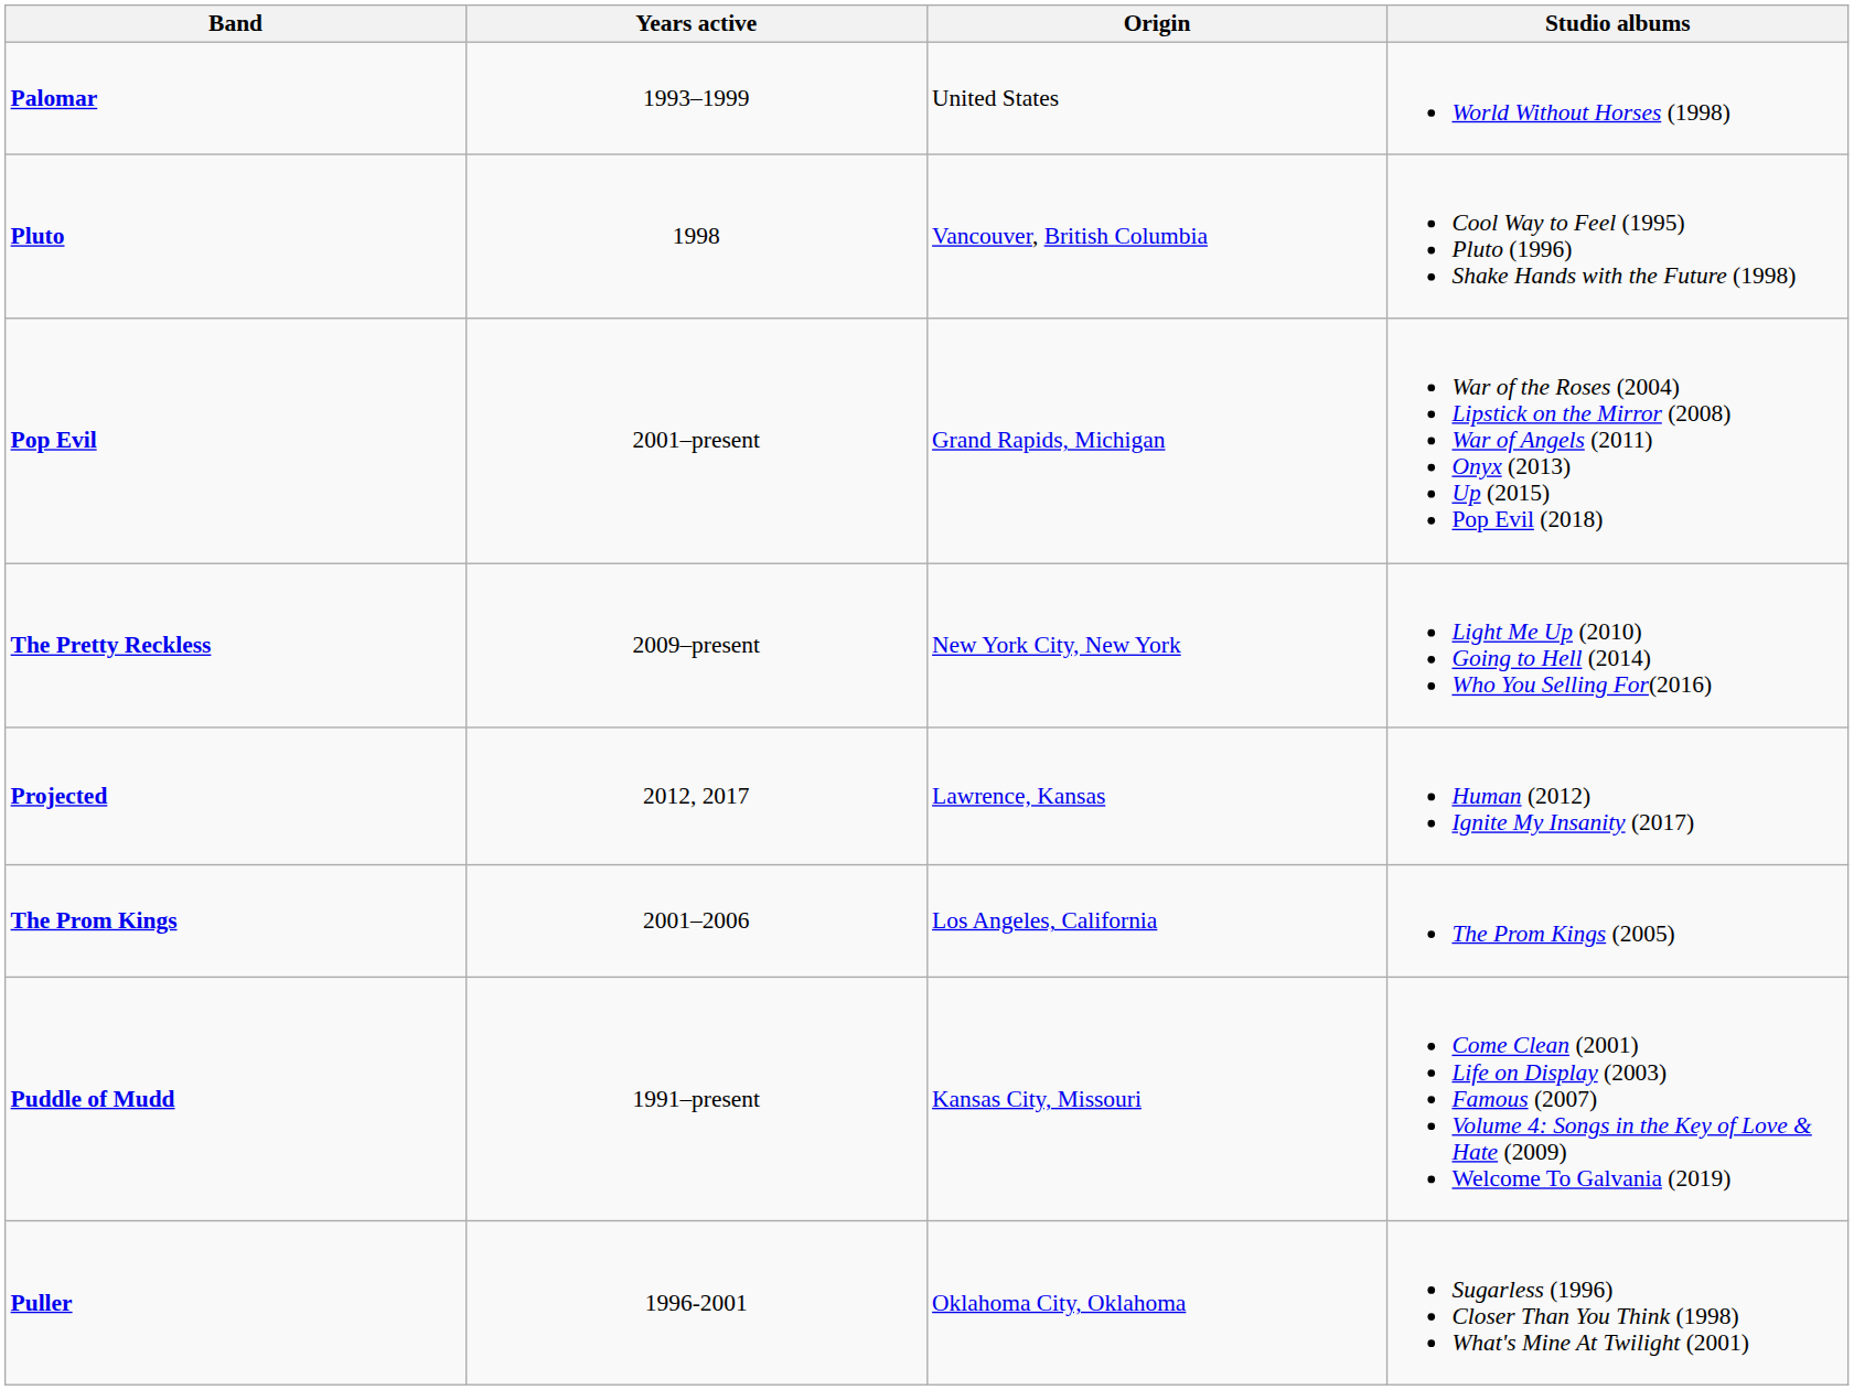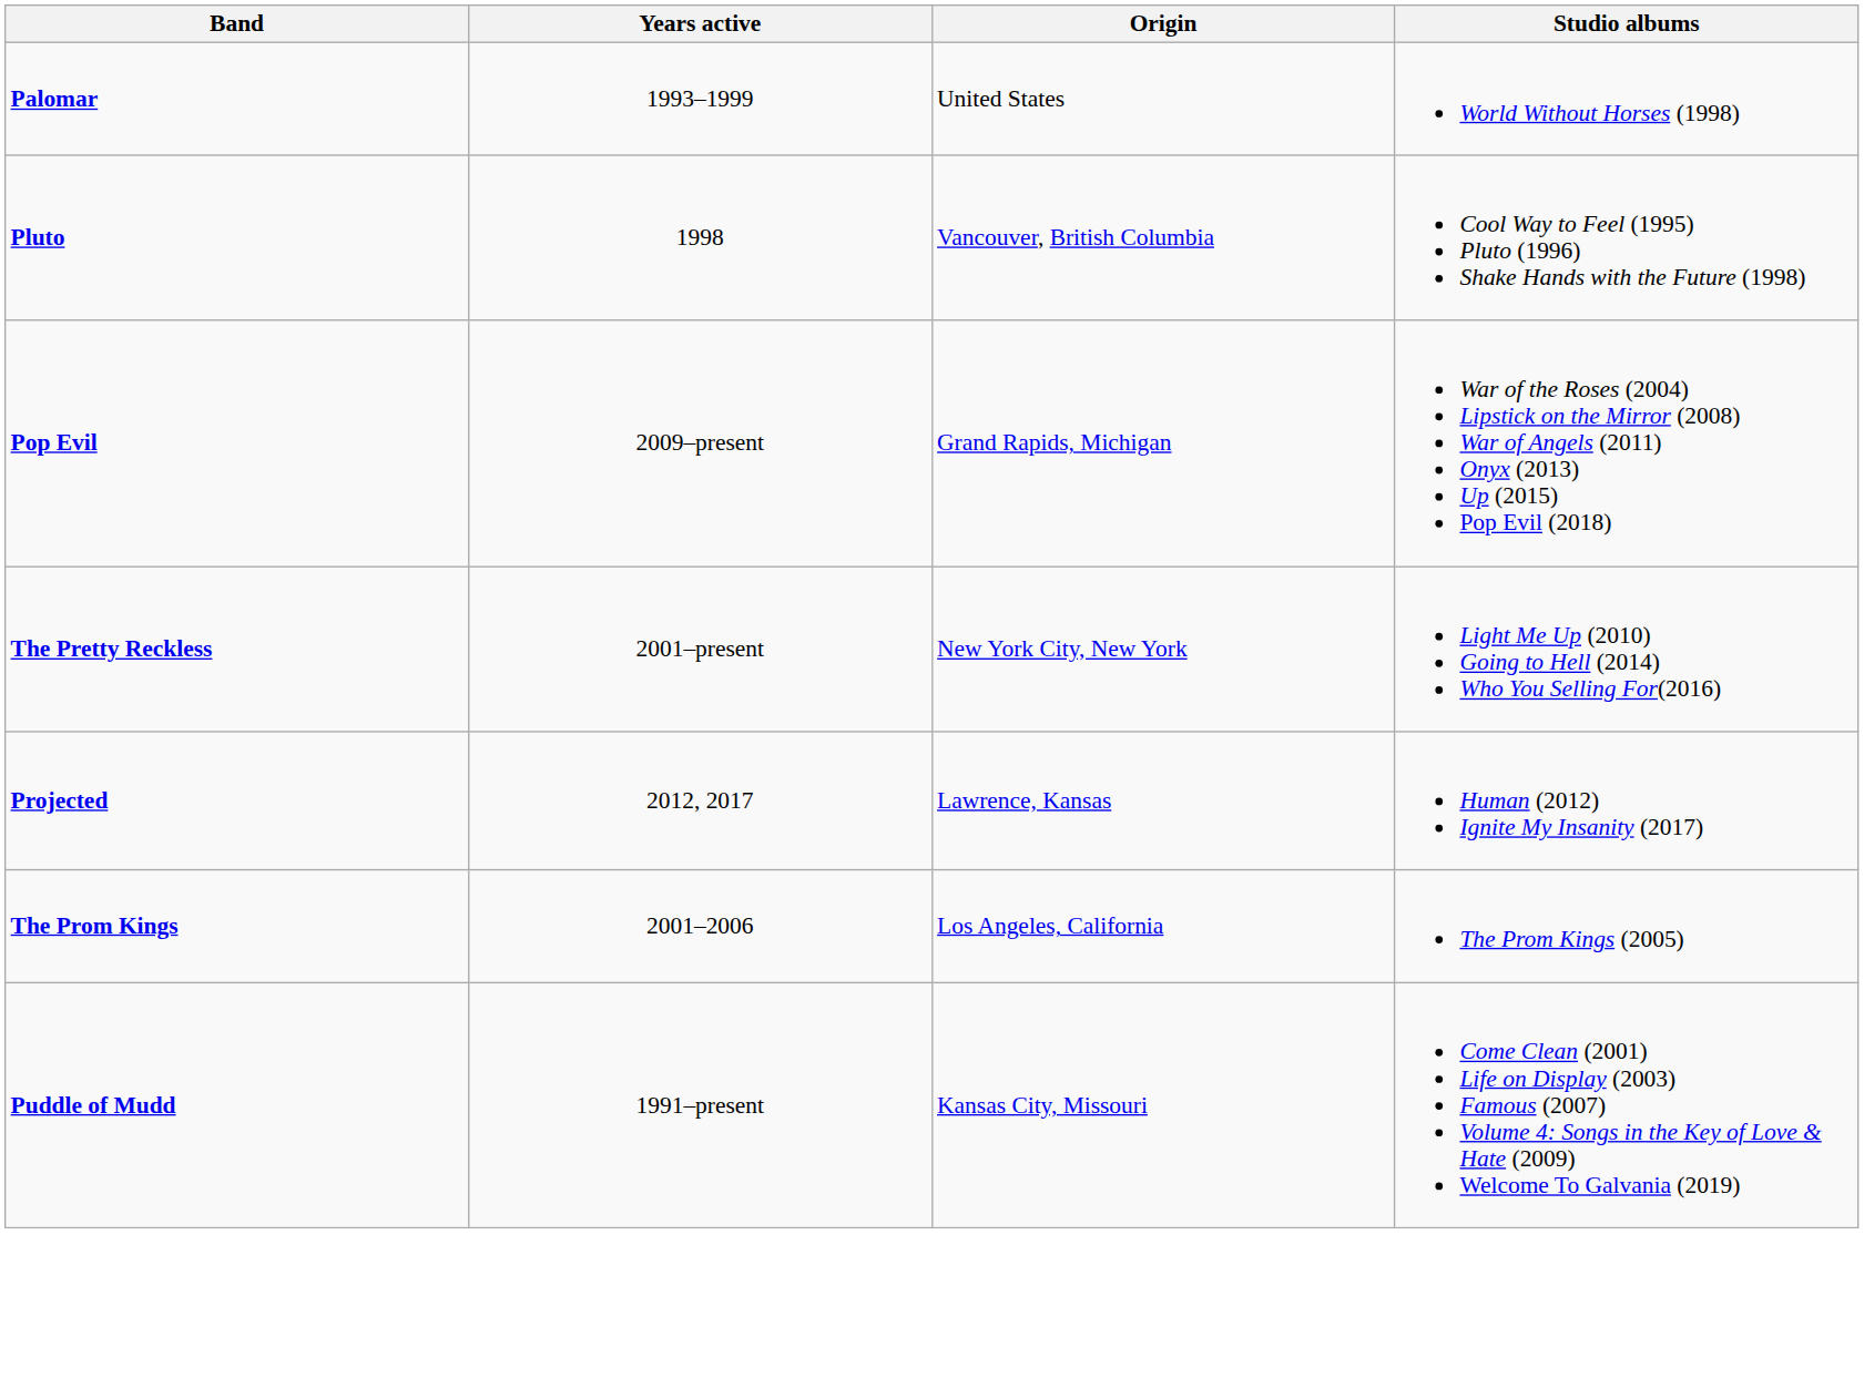 <table class="wikitable sortable">
 <tr>
 <th style="width:15%;">Band</th>
 <th style="width:15%;">Years active</th>
 <th style="width:15%;">Origin</th>
 <th style="width:15%;">Studio albums</th>
 </tr>
 <tr>
 <td><strong><a href='#'>Palomar</a></strong></td>
 <td style="text-align:center;">1993–1999</td>
 <td>United States</td>
 <td><br><ul><li><em><a href='#'>World Without Horses</a></em> (1998)</li></ul></td>
 </tr>
 <tr>
 <td><strong><a href='#'>Pluto</a></strong></td>
 <td style="text-align:center;">1998</td>
 <td><a href='#'>Vancouver</a>, <a href='#'>British Columbia</a></td>
 <td><br><ul><li><em>Cool Way to Feel</em> (1995)</li><li><em>Pluto</em> (1996)</li><li><em>Shake Hands with the Future</em> (1998)</li></ul></td>
 </tr>
 <tr>
 <td><strong><a href='#'>Pop Evil</a></strong></td>
-<td style="text-align:center;">2001–present</td>
+<td style="text-align:center;">2009–present</td>
 <td><a href='#'>Grand Rapids, Michigan</a></td>
 <td><br><ul><li><em>War of the Roses</em> (2004)</li><li><em><a href='#'>Lipstick on the Mirror</a></em> (2008)</li><li><em><a href='#'>War of Angels</a></em> (2011)</li><li><em><a href='#'>Onyx</a></em> (2013)</li><li><em><a href='#'>Up</a></em> (2015)</li><li><a href='#'>Pop Evil</a> (2018)</li></ul></td>
 </tr>
 <tr>
 <td><strong><a href='#'>The Pretty Reckless</a></strong></td>
-<td style="text-align:center;">2009–present</td>
+<td style="text-align:center;">2001–present</td>
 <td><a href='#'>New York City, New York</a></td>
 <td><br><ul><li><em><a href='#'>Light Me Up</a></em> (2010)</li><li><em><a href='#'>Going to Hell</a></em> (2014)</li><li><em><a href='#'>Who You Selling For</a></em>(2016)</li></ul></td>
 </tr>
 <tr>
 <td><strong><a href='#'>Projected</a></strong></td>
 <td style="text-align:center;">2012, 2017</td>
 <td><a href='#'>Lawrence, Kansas</a></td>
 <td><br><ul><li><em><a href='#'>Human</a></em> (2012)</li><li><em><a href='#'>Ignite My Insanity</a></em> (2017)</li></ul></td>
 </tr>
 <tr>
 <td><strong><a href='#'>The Prom Kings</a></strong></td>
 <td style="text-align:center;">2001–2006</td>
 <td><a href='#'>Los Angeles, California</a></td>
 <td><br><ul><li><em><a href='#'>The Prom Kings</a></em> (2005)</li></ul></td>
 </tr>
 <tr>
 <td><strong><a href='#'>Puddle of Mudd</a></strong></td>
 <td style="text-align:center;">1991–present</td>
 <td><a href='#'>Kansas City, Missouri</a></td>
 <td><br><ul><li><em><a href='#'>Come Clean</a></em> (2001)</li><li><em><a href='#'>Life on Display</a></em> (2003)</li><li><em><a href='#'>Famous</a></em> (2007)</li><li><em><a href='#'>Volume 4: Songs in the Key of Love & Hate</a></em> (2009)</li><li><a href='#'>Welcome To Galvania</a> (2019)</li></ul></td>
 </tr>
-<tr>
-<td><strong><a href='#'>Puller</a></strong></td>
-<td style="text-align:center;">1996-2001</td>
-<td><a href='#'>Oklahoma City, Oklahoma</a></td>
-<td><br><ul><li><em>Sugarless</em> (1996)</li><li><em>Closer Than You Think</em> (1998)</li><li><em>What's Mine At Twilight</em> (2001)</li></ul></td>
-</tr>
 </table>
